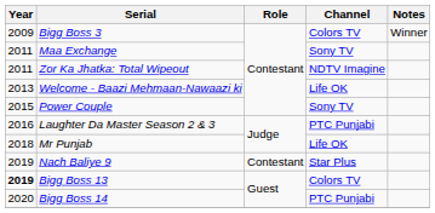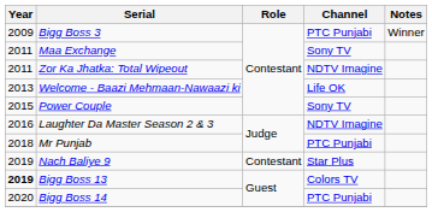 <table class="wikitable sortable">
 <tr>
 <th>Year</th>
 <th>Serial</th>
 <th>Role</th>
 <th>Channel</th>
 <th>Notes</th>
 </tr>
 <tr>
 <td>2009</td>
 <td><em><a href='#'>Bigg Boss 3</a></em></td>
 <td rowspan="5">Contestant</td>
-<td><a href='#'>Colors TV</a></td>
+<td><a href='#'>PTC Punjabi</a></td>
 <td>Winner</td>
 </tr>
 <tr>
 <td>2011</td>
 <td><em><a href='#'>Maa Exchange</a></em></td>
 <td><a href='#'>Sony TV</a></td>
 <td></td>
 </tr>
 <tr>
 <td>2011</td>
 <td><em><a href='#'>Zor Ka Jhatka: Total Wipeout</a></em></td>
 <td><a href='#'>NDTV Imagine</a></td>
 <td></td>
 </tr>
 <tr>
 <td>2013</td>
 <td><em><a href='#'>Welcome - Baazi Mehmaan-Nawaazi ki</a></em></td>
 <td><a href='#'>Life OK</a></td>
 <td></td>
 </tr>
 <tr>
 <td>2015</td>
 <td><em><a href='#'>Power Couple</a></em></td>
 <td><a href='#'>Sony TV</a></td>
 <td></td>
 </tr>
 <tr>
 <td>2016</td>
 <td><em>Laughter Da Master Season 2 & 3</em></td>
 <td rowspan="2">Judge</td>
-<td><a href='#'>PTC Punjabi</a></td>
+<td><a href='#'>NDTV Imagine</a></td>
 <td></td>
 </tr>
 <tr>
 <td>2018</td>
 <td><em>Mr Punjab</em></td>
-<td><a href='#'>Life OK</a></td>
+<td><a href='#'>PTC Punjabi</a></td>
 <td></td>
 </tr>
 <tr>
 <td>2019</td>
 <td><em><a href='#'>Nach Baliye 9</a></em></td>
 <td>Contestant</td>
 <td><a href='#'>Star Plus</a></td>
 <td></td>
 </tr>
 <tr>
 <td><strong>2019</strong></td>
 <td><em><a href='#'>Bigg Boss 13</a></em></td>
 <td rowspan="2">Guest</td>
 <td><a href='#'>Colors TV</a></td>
 <td></td>
 </tr>
 <tr>
 <td>2020</td>
 <td><em><a href='#'>Bigg Boss 14</a></em></td>
 <td><a href='#'>PTC Punjabi</a></td>
 <td></td>
 </tr>
 <tr>
 </tr>
 </table>
